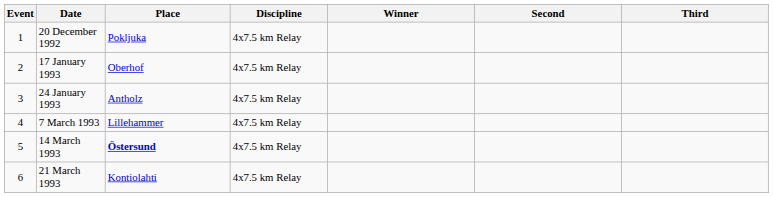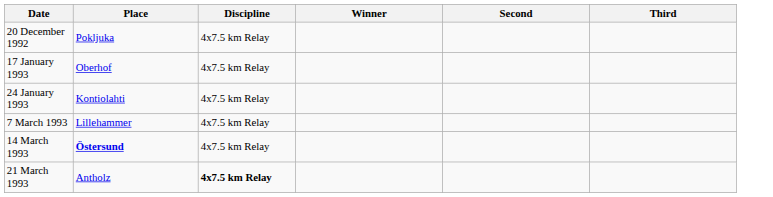 <table class="wikitable" style="font-size:95%;">
 <tr>
-<th width="30">Event</th>
 <th width="90">Date</th>
 <th width="169">Place</th>
 <th width="130">Discipline</th>
 <th width="200">Winner</th>
 <th width="200">Second</th>
 <th width="200">Third</th>
 </tr>
 <tr>
-<td align=center>1</td>
 <td>20 December 1992</td>
 <td> <a href='#'>Pokljuka</a></td>
 <td>4x7.5 km Relay</td>
 <td></td>
 <td></td>
 <td></td>
 </tr>
 <tr>
-<td align=center>2</td>
 <td>17 January 1993</td>
 <td> <a href='#'>Oberhof</a></td>
 <td>4x7.5 km Relay</td>
 <td></td>
 <td></td>
 <td></td>
 </tr>
 <tr>
-<td align=center>3</td>
 <td>24 January 1993</td>
-<td> <a href='#'>Antholz</a></td>
+<td> <a href='#'>Kontiolahti</a></td>
 <td>4x7.5 km Relay</td>
 <td></td>
 <td></td>
 <td></td>
 </tr>
 <tr>
-<td align=center>4</td>
 <td>7 March 1993</td>
 <td> <a href='#'>Lillehammer</a></td>
 <td>4x7.5 km Relay</td>
 <td></td>
 <td></td>
 <td></td>
 </tr>
 <tr>
-<td align=center>5</td>
 <td>14 March 1993</td>
 <td><strong> <a href='#'>Östersund</a></strong></td>
 <td>4x7.5 km Relay</td>
 <td></td>
 <td></td>
 <td></td>
 </tr>
 <tr>
-<td align=center>6</td>
 <td>21 March 1993</td>
-<td> <a href='#'>Kontiolahti</a></td>
-<td>4x7.5 km Relay</td>
+<td> <a href='#'>Antholz</a></td>
+<td><strong>4x7.5 km Relay</strong></td>
 <td></td>
 <td></td>
 <td></td>
 </tr>
 </table>
